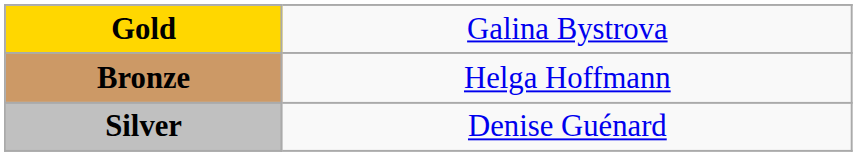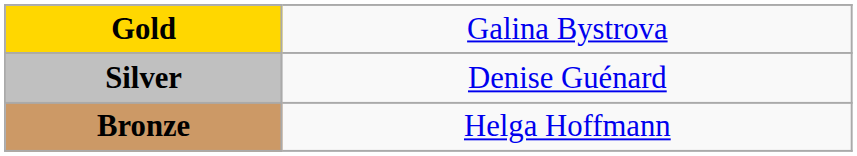 <table class="wikitable" style="text-align:center; " width="35%">
 <tr>
 <td bgcolor="gold"><strong>Gold</strong></td>
 <td><a href='#'>Galina Bystrova</a><br>  <small><em></em></small></td>
 </tr>
 <tr>
+<td bgcolor="silver"><strong>Silver</strong></td>
+<td><a href='#'>Denise Guénard</a><br>  <small><em></em></small></td>
+</tr>
+<tr>
 <td bgcolor="CC9966"><strong>Bronze</strong></td>
 <td><a href='#'>Helga Hoffmann</a><br>  <small><em></em></small></td>
 </tr>
-<tr>
-<td bgcolor="silver"><strong>Silver</strong></td>
-<td><a href='#'>Denise Guénard</a><br>  <small><em></em></small></td>
-</tr>
 </table>
